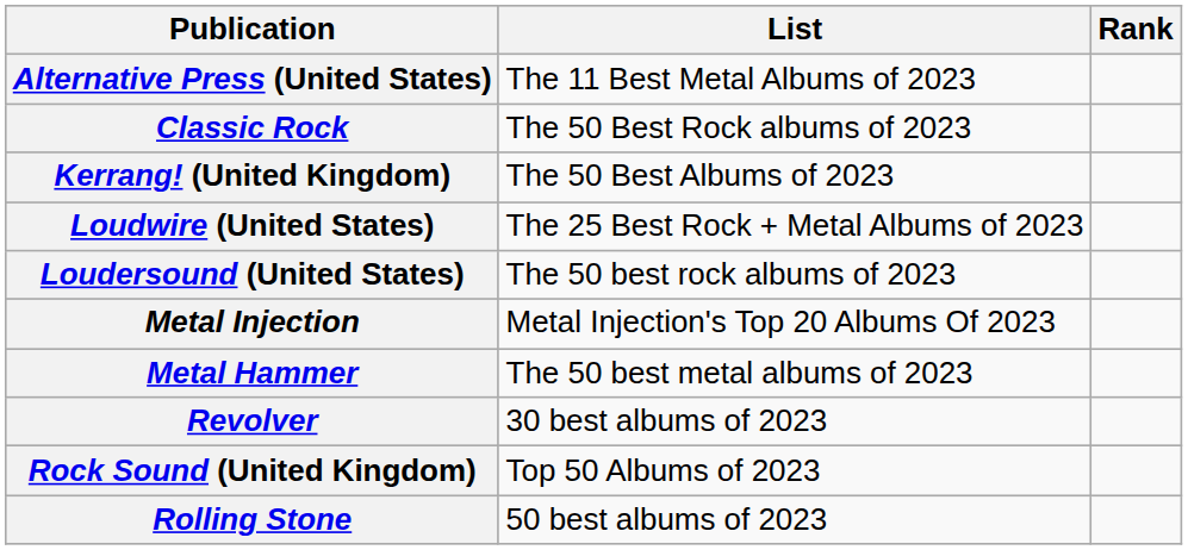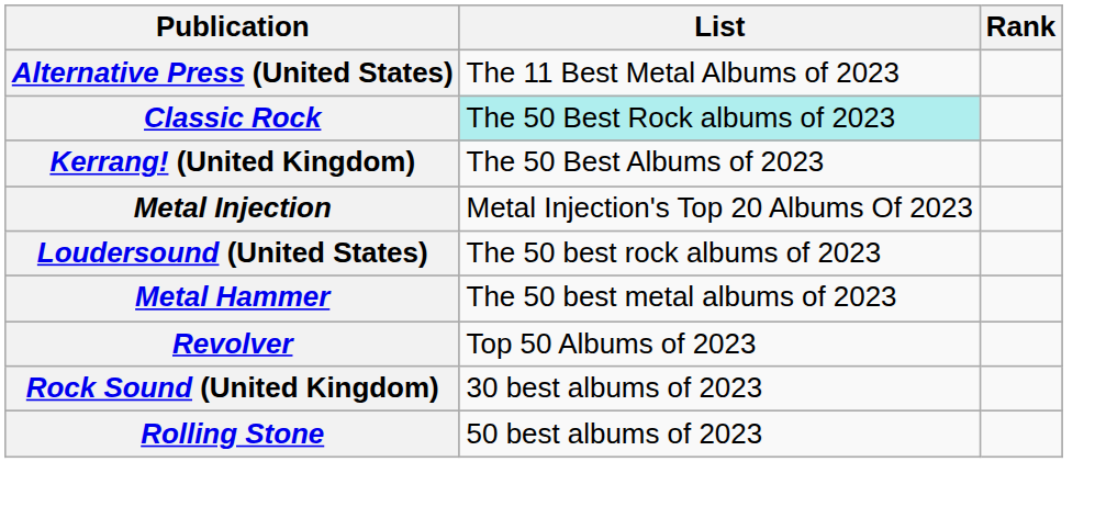 <table class="wikitable sortable plainrowheaders">
 <tr>
 <th scope="col">Publication</th>
 <th scope="col">List</th>
 <th scope="col">Rank</th>
 </tr>
 <tr>
 <th scope="row"><em><a href='#'>Alternative Press</a></em> (United States)</th>
 <td>The 11 Best Metal Albums of 2023</td>
 <td></td>
 </tr>
 <tr>
 <th scope="row"><em><a href='#'>Classic Rock</a></em></th>
-<td>The 50 Best Rock albums of 2023</td>
+<td style="background: paleturquoise;">The 50 Best Rock albums of 2023</td>
 <td></td>
 </tr>
 <tr>
 <th scope="row"><em><a href='#'>Kerrang!</a></em> (United Kingdom)</th>
 <td>The 50 Best Albums of 2023</td>
 <td></td>
 </tr>
 <tr>
-<th scope="row"><em><a href='#'>Loudwire</a></em> (United States)</th>
-<td>The 25 Best Rock + Metal Albums of 2023</td>
+<th scope="row"><em>Metal Injection</em></th>
+<td>Metal Injection's Top 20 Albums Of 2023</td>
 <td></td>
 </tr>
 <tr>
 <th scope="row"><em><a href='#'>Loudersound</a></em> (United States)</th>
 <td>The 50 best rock albums of 2023</td>
-<td></td>
-</tr>
-<tr>
-<th scope="row"><em>Metal Injection</em></th>
-<td>Metal Injection's Top 20 Albums Of 2023</td>
 <td></td>
 </tr>
 <tr>
 <th scope="row"><em><a href='#'>Metal Hammer</a></em></th>
 <td>The 50 best metal albums of 2023</td>
 <td></td>
 </tr>
 <tr>
 <th scope="row"><em><a href='#'>Revolver</a></em></th>
-<td>30 best albums of 2023</td>
+<td>Top 50 Albums of 2023</td>
 <td></td>
 </tr>
 <tr>
 <th scope="row"><em><a href='#'>Rock Sound</a></em> (United Kingdom)</th>
-<td>Top 50 Albums of 2023</td>
+<td>30 best albums of 2023</td>
 <td></td>
 </tr>
 <tr>
 <th scope="row"><em><a href='#'>Rolling Stone</a></em></th>
 <td>50 best albums of 2023</td>
 <td></td>
 </tr>
 </table>
